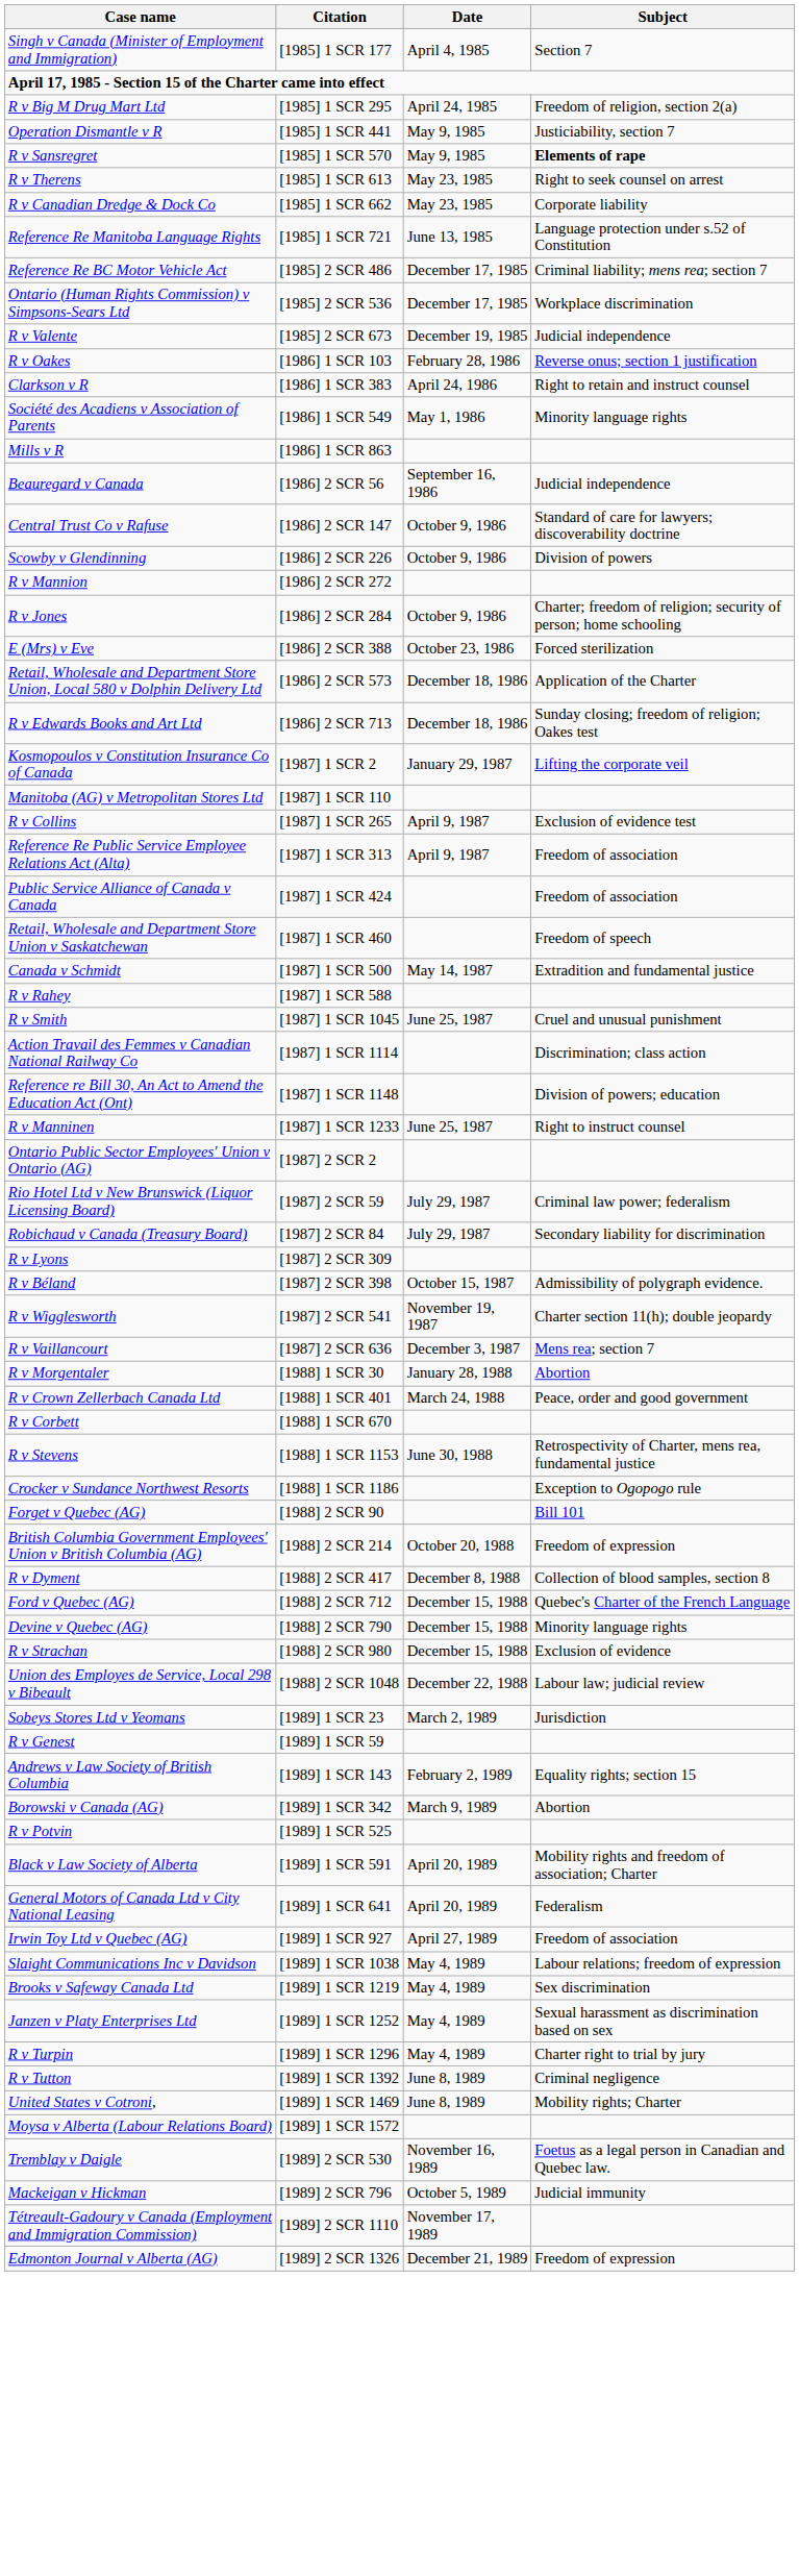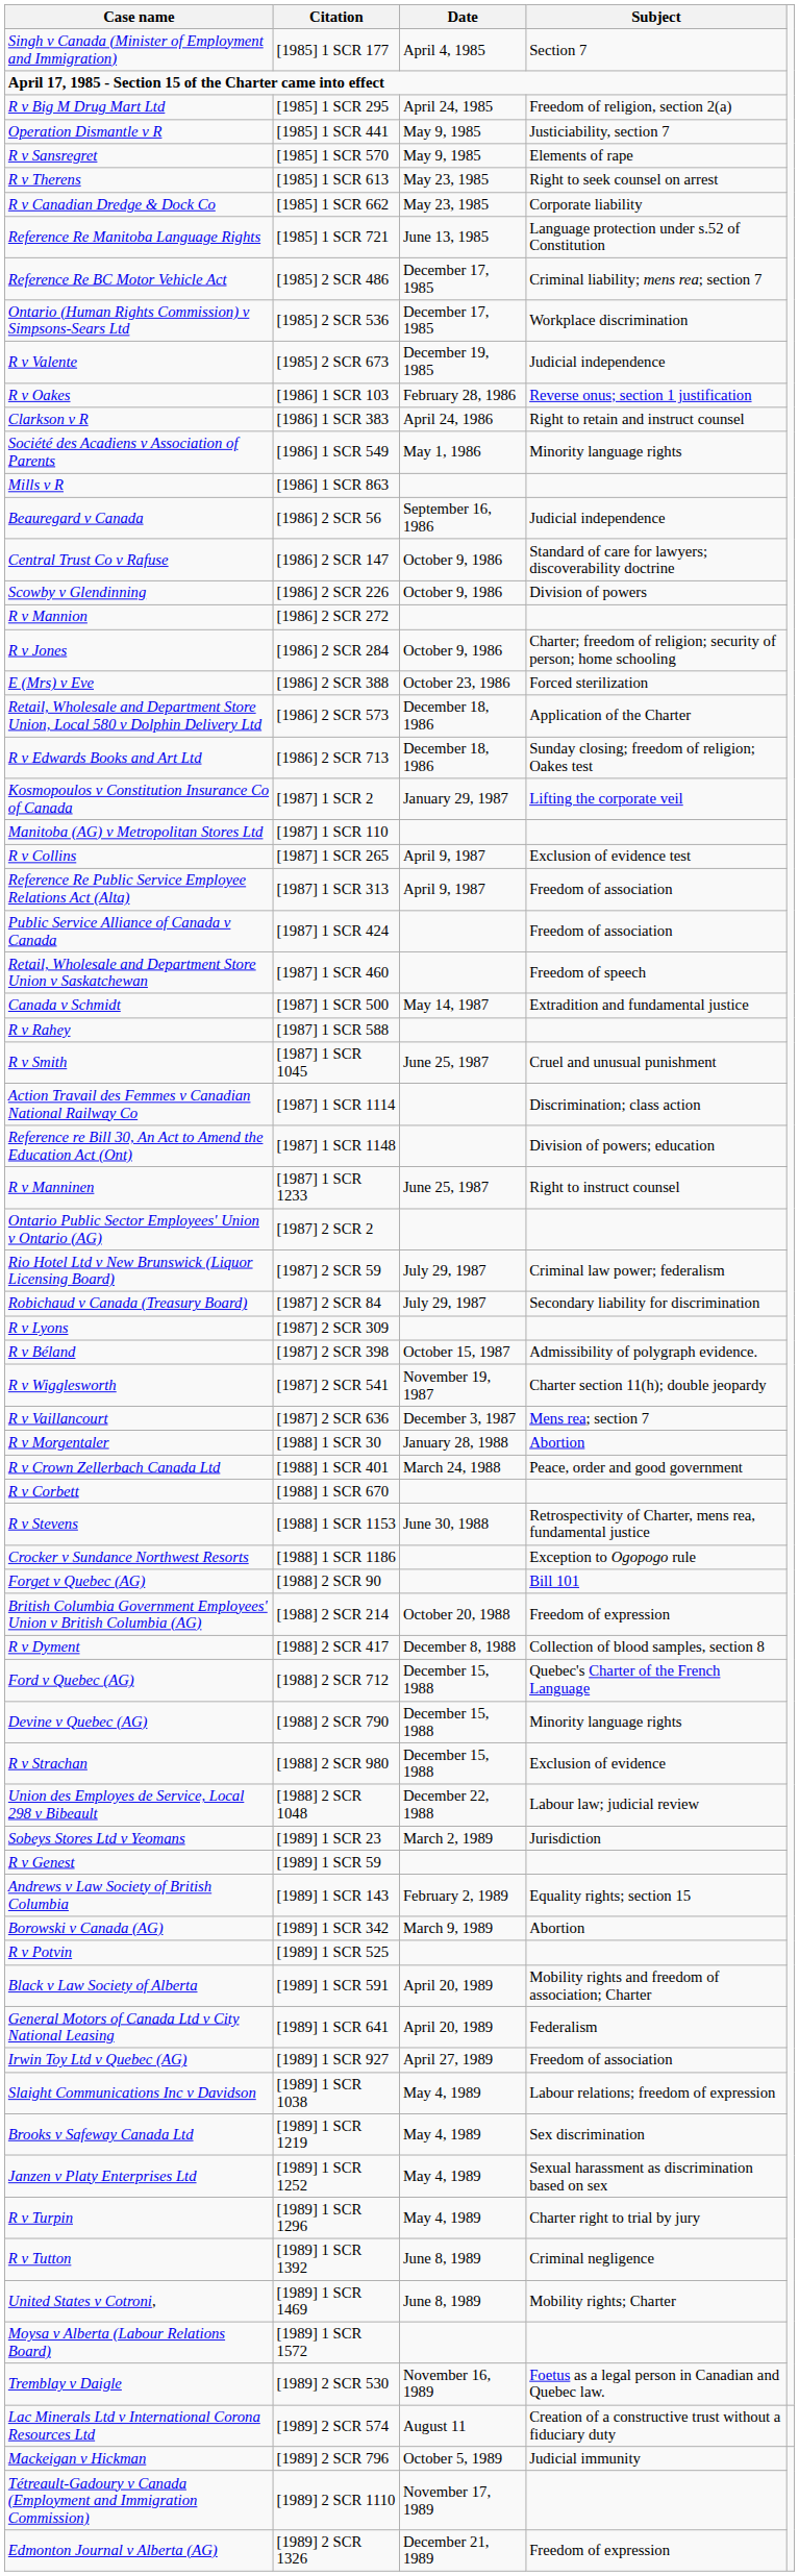 <table class="wikitable" width=825>
 <tr bgcolor="#CCCCCC">
 <th width=34%>Case name</th>
 <th width=16%>Citation</th>
 <th font=small width=16%>Date</th>
 <th width=33%>Subject</th>
 </tr>
 <tr>
 <td><em><a href='#'>Singh v Canada (Minister of Employment and Immigration)</a></em></td>
 <td>[1985] 1 SCR 177</td>
 <td>April 4, 1985</td>
 <td>Section 7</td>
 </tr>
 <tr>
 <td colspan="4"><strong>April 17, 1985 - Section 15 of the Charter came into effect</strong></td>
 </tr>
 <tr>
 <td><em><a href='#'>R v Big M Drug Mart Ltd</a></em></td>
 <td>[1985] 1 SCR 295</td>
 <td>April 24, 1985</td>
 <td>Freedom of religion, section 2(a)</td>
 </tr>
 <tr>
 <td><em><a href='#'>Operation Dismantle v R</a></em></td>
 <td>[1985] 1 SCR 441</td>
 <td>May 9, 1985</td>
 <td>Justiciability, section 7</td>
 </tr>
 <tr>
 <td><em><a href='#'>R v Sansregret</a></em></td>
 <td>[1985] 1 SCR 570</td>
 <td>May 9, 1985</td>
-<td><strong>Elements of rape</strong></td>
+<td>Elements of rape</td>
 </tr>
 <tr>
 <td><em><a href='#'>R v Therens</a></em></td>
 <td>[1985] 1 SCR 613</td>
 <td>May 23, 1985</td>
 <td>Right to seek counsel on arrest</td>
 </tr>
 <tr>
 <td><em><a href='#'>R v Canadian Dredge & Dock Co</a></em></td>
 <td>[1985] 1 SCR 662</td>
 <td>May 23, 1985</td>
 <td>Corporate liability</td>
 </tr>
 <tr>
 <td><em><a href='#'>Reference Re Manitoba Language Rights</a></em></td>
 <td>[1985] 1 SCR 721</td>
 <td>June 13, 1985</td>
 <td>Language protection under s.52 of Constitution</td>
 </tr>
 <tr>
 <td><em><a href='#'>Reference Re BC Motor Vehicle Act</a></em></td>
 <td>[1985] 2 SCR 486</td>
 <td>December 17, 1985</td>
 <td>Criminal liability; <em>mens rea</em>; section 7</td>
 </tr>
 <tr>
 <td><em><a href='#'>Ontario (Human Rights Commission) v Simpsons-Sears Ltd</a></em></td>
 <td>[1985] 2 SCR 536</td>
 <td>December 17, 1985</td>
 <td>Workplace discrimination</td>
 </tr>
 <tr>
 <td><em><a href='#'>R v Valente</a></em></td>
 <td>[1985] 2 SCR 673</td>
 <td>December 19, 1985</td>
 <td>Judicial independence</td>
 </tr>
 <tr>
 <td><em><a href='#'>R v Oakes</a></em></td>
 <td>[1986] 1 SCR 103</td>
 <td>February 28, 1986</td>
 <td><a href='#'>Reverse onus; section 1 justification</a></td>
 </tr>
 <tr>
 <td><em><a href='#'>Clarkson v R</a></em></td>
 <td>[1986] 1 SCR 383</td>
 <td>April 24, 1986</td>
 <td>Right to retain and instruct counsel</td>
 </tr>
 <tr>
 <td><em><a href='#'>Société des Acadiens v Association of Parents</a></em></td>
 <td>[1986] 1 SCR 549</td>
 <td>May 1, 1986</td>
 <td>Minority language rights</td>
 </tr>
 <tr>
 <td><em><a href='#'>Mills v R</a></em></td>
 <td>[1986] 1 SCR 863</td>
 <td></td>
 <td></td>
 </tr>
 <tr>
 <td><em><a href='#'>Beauregard v Canada</a></em></td>
 <td>[1986] 2 SCR 56</td>
 <td>September 16, 1986</td>
 <td>Judicial independence</td>
 </tr>
 <tr>
 <td><em><a href='#'>Central Trust Co v Rafuse</a></em></td>
 <td>[1986] 2 SCR 147</td>
 <td>October 9, 1986</td>
 <td>Standard of care for lawyers; discoverability doctrine</td>
 </tr>
 <tr>
 <td><em><a href='#'>Scowby v Glendinning</a></em></td>
 <td>[1986] 2 SCR 226</td>
 <td>October 9, 1986</td>
 <td>Division of powers</td>
 </tr>
 <tr>
 <td><em><a href='#'>R v Mannion</a></em></td>
 <td>[1986] 2 SCR 272</td>
 <td></td>
 <td></td>
 </tr>
 <tr>
 <td><em><a href='#'>R v Jones</a></em></td>
 <td>[1986] 2 SCR 284</td>
 <td>October 9, 1986</td>
 <td>Charter; freedom of religion; security of person; home schooling</td>
 </tr>
 <tr>
 <td><em><a href='#'>E (Mrs) v Eve</a></em></td>
 <td>[1986] 2 SCR 388</td>
 <td>October 23, 1986</td>
 <td>Forced sterilization</td>
 </tr>
 <tr>
 <td><em><a href='#'>Retail, Wholesale and Department Store Union, Local 580 v Dolphin Delivery Ltd</a></em></td>
 <td>[1986] 2 SCR 573</td>
 <td>December 18, 1986</td>
 <td>Application of the Charter</td>
 </tr>
 <tr>
 <td><em><a href='#'>R v Edwards Books and Art Ltd</a></em></td>
 <td>[1986] 2 SCR 713</td>
 <td>December 18, 1986</td>
 <td>Sunday closing; freedom of religion; Oakes test</td>
 </tr>
 <tr>
 <td><em><a href='#'>Kosmopoulos v Constitution Insurance Co of Canada</a></em></td>
 <td>[1987] 1 SCR 2</td>
 <td>January 29, 1987</td>
 <td><a href='#'>Lifting the corporate veil</a></td>
 </tr>
 <tr>
 <td><em><a href='#'>Manitoba (AG) v Metropolitan Stores Ltd</a></em></td>
 <td>[1987] 1 SCR 110</td>
 <td></td>
 <td></td>
 </tr>
 <tr>
 <td><em><a href='#'>R v Collins</a></em></td>
 <td>[1987] 1 SCR 265</td>
 <td>April 9, 1987</td>
 <td>Exclusion of evidence test</td>
 </tr>
 <tr>
 <td><em><a href='#'>Reference Re Public Service Employee Relations Act (Alta)</a></em></td>
 <td>[1987] 1 SCR 313</td>
 <td>April 9, 1987</td>
 <td>Freedom of association</td>
 </tr>
 <tr>
 <td><em><a href='#'>Public Service Alliance of Canada v Canada</a></em></td>
 <td>[1987] 1 SCR 424</td>
 <td></td>
 <td>Freedom of association</td>
 </tr>
 <tr>
 <td><em><a href='#'>Retail, Wholesale and Department Store Union v Saskatchewan</a></em></td>
 <td>[1987] 1 SCR 460</td>
 <td></td>
 <td>Freedom of speech</td>
 </tr>
 <tr>
 <td><em><a href='#'>Canada v Schmidt</a></em></td>
 <td>[1987] 1 SCR 500</td>
 <td>May 14, 1987</td>
 <td>Extradition and fundamental justice</td>
 </tr>
 <tr>
 <td><em><a href='#'>R v Rahey</a></em></td>
 <td>[1987] 1 SCR 588</td>
 <td></td>
 <td></td>
 </tr>
 <tr>
 <td><em><a href='#'>R v Smith</a></em></td>
 <td>[1987] 1 SCR 1045</td>
 <td>June 25, 1987</td>
 <td>Cruel and unusual punishment</td>
 </tr>
 <tr>
 <td><em><a href='#'>Action Travail des Femmes v Canadian National Railway Co</a></em></td>
 <td>[1987] 1 SCR 1114</td>
 <td></td>
 <td>Discrimination; class action</td>
 </tr>
 <tr>
 <td><em><a href='#'>Reference re Bill 30, An Act to Amend the Education Act (Ont)</a></em></td>
 <td>[1987] 1 SCR 1148</td>
 <td></td>
 <td>Division of powers; education</td>
 </tr>
 <tr>
 <td><em><a href='#'>R v Manninen</a></em></td>
 <td>[1987] 1 SCR 1233</td>
 <td>June 25, 1987</td>
 <td>Right to instruct counsel</td>
 </tr>
 <tr>
 <td><em><a href='#'>Ontario Public Sector Employees' Union v Ontario (AG)</a></em></td>
 <td>[1987] 2 SCR 2</td>
 <td></td>
 <td></td>
 </tr>
 <tr>
 <td><em><a href='#'>Rio Hotel Ltd v New Brunswick (Liquor Licensing Board)</a></em></td>
 <td>[1987] 2 SCR 59</td>
 <td>July 29, 1987</td>
 <td>Criminal law power; federalism</td>
 </tr>
 <tr>
 <td><em><a href='#'>Robichaud v Canada (Treasury Board)</a></em></td>
 <td>[1987] 2 SCR 84</td>
 <td>July 29, 1987</td>
 <td>Secondary liability for discrimination</td>
 </tr>
 <tr>
 <td><em><a href='#'>R v Lyons</a></em></td>
 <td>[1987] 2 SCR 309</td>
 <td></td>
 <td></td>
 </tr>
 <tr>
 <td><em><a href='#'>R v Béland</a></em></td>
 <td>[1987] 2 SCR 398</td>
 <td>October 15, 1987</td>
 <td>Admissibility of polygraph evidence.</td>
 </tr>
 <tr>
 <td><em><a href='#'>R v Wigglesworth</a></em></td>
 <td>[1987] 2 SCR 541</td>
 <td>November 19, 1987</td>
 <td>Charter section 11(h); double jeopardy</td>
 </tr>
 <tr>
 <td><em><a href='#'>R v Vaillancourt</a></em></td>
 <td>[1987] 2 SCR 636</td>
 <td>December 3, 1987</td>
 <td><a href='#'>Mens rea</a>; section 7</td>
 </tr>
 <tr>
 <td><em><a href='#'>R v Morgentaler</a></em></td>
 <td>[1988] 1 SCR 30</td>
 <td>January 28, 1988</td>
 <td><a href='#'>Abortion</a></td>
 </tr>
 <tr>
 <td><em><a href='#'>R v Crown Zellerbach Canada Ltd</a></em></td>
 <td>[1988] 1 SCR 401</td>
 <td>March 24, 1988</td>
 <td>Peace, order and good government</td>
 </tr>
 <tr>
 <td><em><a href='#'>R v Corbett</a></em></td>
 <td>[1988] 1 SCR 670</td>
 <td></td>
 <td></td>
 </tr>
 <tr>
 <td><em><a href='#'>R v Stevens</a></em></td>
 <td>[1988] 1 SCR 1153</td>
 <td>June 30, 1988</td>
 <td>Retrospectivity of Charter, mens rea, fundamental justice</td>
 </tr>
 <tr>
 <td><em><a href='#'>Crocker v Sundance Northwest Resorts</a></em></td>
 <td>[1988] 1 SCR 1186</td>
 <td></td>
 <td>Exception to <em>Ogopogo</em> rule</td>
 </tr>
 <tr>
 <td><em><a href='#'>Forget v Quebec (AG)</a></em></td>
 <td>[1988] 2 SCR 90</td>
 <td></td>
 <td><a href='#'>Bill 101</a></td>
 </tr>
 <tr>
 <td><em><a href='#'>British Columbia Government Employees' Union v British Columbia (AG)</a></em></td>
 <td>[1988] 2 SCR 214</td>
 <td>October 20, 1988</td>
 <td>Freedom of expression</td>
 </tr>
 <tr>
 <td><em><a href='#'>R v Dyment</a></em></td>
 <td>[1988] 2 SCR 417</td>
 <td>December 8, 1988</td>
 <td>Collection of blood samples, section 8</td>
 </tr>
 <tr>
 <td><em><a href='#'>Ford v Quebec (AG)</a></em></td>
 <td>[1988] 2 SCR 712</td>
 <td>December 15, 1988</td>
 <td>Quebec's <a href='#'>Charter of the French Language</a></td>
 </tr>
 <tr>
 <td><em><a href='#'>Devine v Quebec (AG)</a></em></td>
 <td>[1988] 2 SCR 790</td>
 <td>December 15, 1988</td>
 <td>Minority language rights</td>
 </tr>
 <tr>
 <td><em><a href='#'>R v Strachan</a></em></td>
 <td>[1988] 2 SCR 980</td>
 <td>December 15, 1988</td>
 <td>Exclusion of evidence</td>
 </tr>
 <tr>
 <td><em><a href='#'>Union des Employes de Service, Local 298 v Bibeault</a></em></td>
 <td>[1988] 2 SCR 1048</td>
 <td>December 22, 1988</td>
 <td>Labour law; judicial review</td>
 </tr>
 <tr>
 <td><em><a href='#'>Sobeys Stores Ltd v Yeomans</a></em></td>
 <td>[1989] 1 SCR 23</td>
 <td>March 2, 1989</td>
 <td>Jurisdiction</td>
 </tr>
 <tr>
 <td><em><a href='#'>R v Genest</a></em></td>
 <td>[1989] 1 SCR 59</td>
 <td></td>
 <td></td>
 </tr>
 <tr>
 <td><em><a href='#'>Andrews v Law Society of British Columbia</a></em></td>
 <td>[1989] 1 SCR 143</td>
 <td>February 2, 1989</td>
 <td>Equality rights; section 15</td>
 </tr>
 <tr>
 <td><em><a href='#'>Borowski v Canada (AG)</a></em></td>
 <td>[1989] 1 SCR 342</td>
 <td>March 9, 1989</td>
 <td>Abortion</td>
 </tr>
 <tr>
 <td><em><a href='#'>R v Potvin</a></em></td>
 <td>[1989] 1 SCR 525</td>
 <td></td>
 <td></td>
 </tr>
 <tr>
 <td><em><a href='#'>Black v Law Society of Alberta</a></em></td>
 <td>[1989] 1 SCR 591</td>
 <td>April 20, 1989</td>
 <td>Mobility rights and freedom of association; Charter</td>
 </tr>
 <tr>
 <td><em><a href='#'>General Motors of Canada Ltd v City National Leasing</a></em></td>
 <td>[1989] 1 SCR 641</td>
 <td>April 20, 1989</td>
 <td>Federalism</td>
 </tr>
 <tr>
 <td><em><a href='#'>Irwin Toy Ltd v Quebec (AG)</a></em></td>
 <td>[1989] 1 SCR 927</td>
 <td>April 27, 1989</td>
 <td>Freedom of association</td>
 </tr>
 <tr>
 <td><em><a href='#'>Slaight Communications Inc v Davidson</a></em></td>
 <td>[1989] 1 SCR 1038</td>
 <td>May 4, 1989</td>
 <td>Labour relations; freedom of expression</td>
 </tr>
 <tr>
 <td><em><a href='#'>Brooks v Safeway Canada Ltd</a></em></td>
 <td>[1989] 1 SCR 1219</td>
 <td>May 4, 1989</td>
 <td>Sex discrimination</td>
 </tr>
 <tr>
 <td><em><a href='#'>Janzen v Platy Enterprises Ltd</a></em></td>
 <td>[1989] 1 SCR 1252</td>
 <td>May 4, 1989</td>
 <td>Sexual harassment as discrimination based on sex</td>
 </tr>
 <tr>
 <td><em><a href='#'>R v Turpin</a></em></td>
 <td>[1989] 1 SCR 1296</td>
 <td>May 4, 1989</td>
 <td>Charter right to trial by jury</td>
 </tr>
 <tr>
 <td><em><a href='#'>R v Tutton</a></em></td>
 <td>[1989] 1 SCR 1392</td>
 <td>June 8, 1989</td>
 <td>Criminal negligence</td>
 </tr>
 <tr>
 <td><em><a href='#'>United States v Cotroni</a></em>,</td>
 <td>[1989] 1 SCR 1469</td>
 <td>June 8, 1989</td>
 <td>Mobility rights; Charter</td>
 </tr>
 <tr>
 <td><em><a href='#'>Moysa v Alberta (Labour Relations Board)</a></em></td>
 <td>[1989] 1 SCR 1572</td>
 <td></td>
 <td></td>
 </tr>
 <tr>
 <td><em><a href='#'>Tremblay v Daigle</a></em></td>
 <td>[1989] 2 SCR 530</td>
 <td>November 16, 1989</td>
 <td><a href='#'>Foetus</a> as a legal person in Canadian and Quebec law.</td>
 </tr>
 <tr>
+<td><em><a href='#'>Lac Minerals Ltd v International Corona Resources Ltd</a></em></td>
+<td>[1989] 2 SCR 574</td>
+<td>August 11</td>
+<td>Creation of a constructive trust without a fiduciary duty</td>
+<td></td>
+</tr>
+<tr>
 <td><em><a href='#'>Mackeigan v Hickman</a></em></td>
 <td>[1989] 2 SCR 796</td>
 <td>October 5, 1989</td>
 <td>Judicial immunity</td>
 </tr>
 <tr>
 <td><em><a href='#'>Tétreault-Gadoury v Canada (Employment and Immigration Commission)</a></em></td>
 <td>[1989] 2 SCR 1110</td>
 <td>November 17, 1989</td>
 <td></td>
 </tr>
 <tr>
 <td><em><a href='#'>Edmonton Journal v Alberta (AG)</a></em></td>
 <td>[1989] 2 SCR 1326</td>
 <td>December 21, 1989</td>
 <td>Freedom of expression</td>
 </tr>
 </table>
